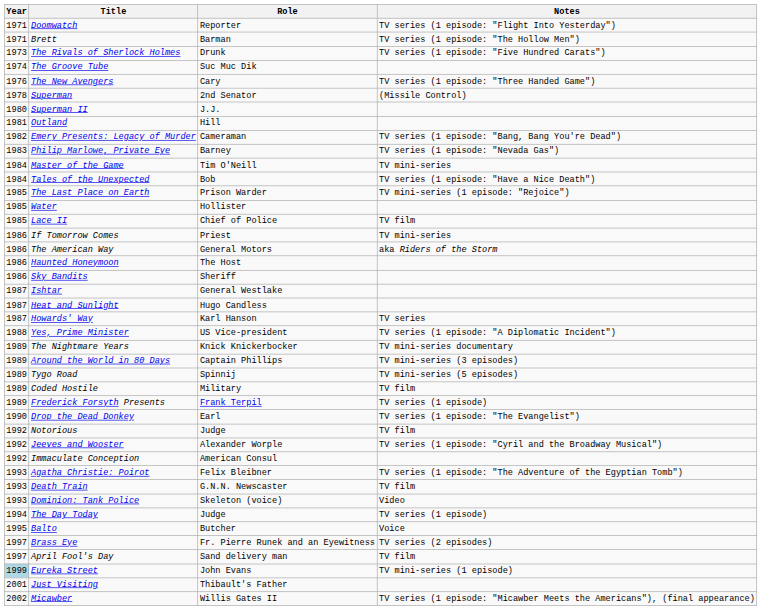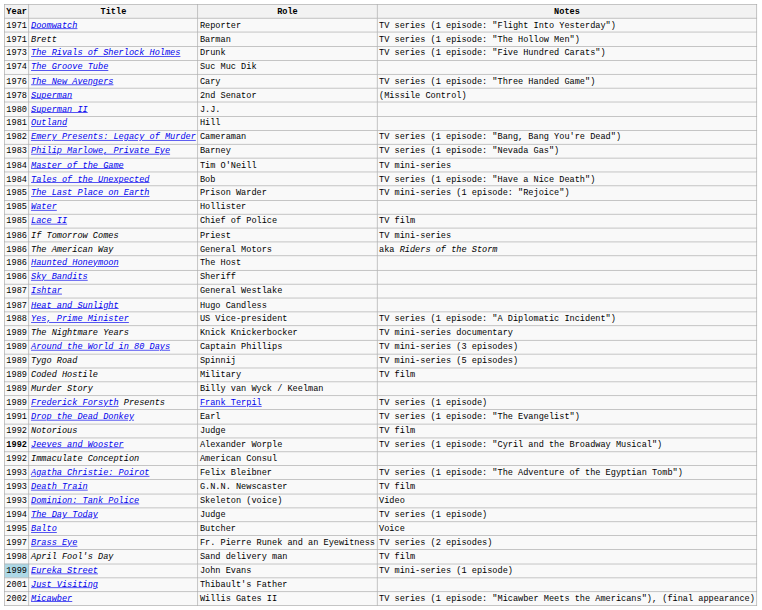 <table class="wikitable sortable">
 <tr>
 <th>Year</th>
 <th>Title</th>
 <th>Role</th>
 <th class="unsortable">Notes</th>
 </tr>
 <tr>
 <td>1971</td>
 <td><em><a href='#'>Doomwatch</a></em></td>
 <td>Reporter</td>
 <td>TV series (1 episode: "Flight Into Yesterday")</td>
 </tr>
 <tr>
 <td>1971</td>
 <td><em>Brett</em></td>
 <td>Barman</td>
 <td>TV series (1 episode: "The Hollow Men")</td>
 </tr>
 <tr>
 <td>1973</td>
 <td><em><a href='#'>The Rivals of Sherlock Holmes</a></em></td>
 <td>Drunk</td>
 <td>TV series (1 episode: "Five Hundred Carats")</td>
 </tr>
 <tr>
 <td>1974</td>
 <td><em><a href='#'>The Groove Tube</a></em></td>
 <td>Suc Muc Dik</td>
 <td></td>
 </tr>
 <tr>
 <td>1976</td>
 <td><em><a href='#'>The New Avengers</a></em></td>
 <td>Cary</td>
 <td>TV series (1 episode: "Three Handed Game")</td>
 </tr>
 <tr>
 <td>1978</td>
 <td><em><a href='#'>Superman</a></em></td>
 <td>2nd Senator</td>
 <td>(Missile Control)</td>
 </tr>
 <tr>
 <td>1980</td>
 <td><em><a href='#'>Superman II</a></em></td>
 <td>J.J.</td>
 <td></td>
 </tr>
 <tr>
 <td>1981</td>
 <td><em><a href='#'>Outland</a></em></td>
 <td>Hill</td>
 <td></td>
 </tr>
 <tr>
 <td>1982</td>
 <td><em><a href='#'>Emery Presents: Legacy of Murder</a></em></td>
 <td>Cameraman</td>
 <td>TV series (1 episode: "Bang, Bang You're Dead")</td>
 </tr>
 <tr>
 <td>1983</td>
 <td><em><a href='#'>Philip Marlowe, Private Eye</a></em></td>
 <td>Barney</td>
 <td>TV series (1 episode: "Nevada Gas")</td>
 </tr>
 <tr>
 <td>1984</td>
 <td><em><a href='#'>Master of the Game</a></em></td>
 <td>Tim O'Neill</td>
 <td>TV mini-series</td>
 </tr>
 <tr>
 <td>1984</td>
 <td><em><a href='#'>Tales of the Unexpected</a></em></td>
 <td>Bob</td>
 <td>TV series (1 episode: "Have a Nice Death")</td>
 </tr>
 <tr>
 <td>1985</td>
 <td><em><a href='#'>The Last Place on Earth</a></em></td>
 <td>Prison Warder</td>
 <td>TV mini-series (1 episode: "Rejoice")</td>
 </tr>
 <tr>
 <td>1985</td>
 <td><em><a href='#'>Water</a></em></td>
 <td>Hollister</td>
 <td></td>
 </tr>
 <tr>
 <td>1985</td>
 <td><em><a href='#'>Lace II</a></em></td>
 <td>Chief of Police</td>
 <td>TV film</td>
 </tr>
 <tr>
 <td>1986</td>
 <td><em>If Tomorrow Comes</em></td>
 <td>Priest</td>
 <td>TV mini-series</td>
 </tr>
 <tr>
 <td>1986</td>
 <td><em>The American Way</em></td>
 <td>General Motors</td>
 <td>aka <em>Riders of the Storm</em></td>
 </tr>
 <tr>
 <td>1986</td>
 <td><em><a href='#'>Haunted Honeymoon</a></em></td>
 <td>The Host</td>
 <td></td>
 </tr>
 <tr>
 <td>1986</td>
 <td><em><a href='#'>Sky Bandits</a></em></td>
 <td>Sheriff</td>
 <td></td>
 </tr>
 <tr>
 <td>1987</td>
 <td><em><a href='#'>Ishtar</a></em></td>
 <td>General Westlake</td>
 <td></td>
 </tr>
 <tr>
 <td>1987</td>
 <td><em><a href='#'>Heat and Sunlight</a></em></td>
 <td>Hugo Candless</td>
 <td></td>
 </tr>
 <tr>
-<td>1987</td>
-<td><em><a href='#'>Howards' Way</a></em></td>
-<td>Karl Hanson</td>
-<td>TV series</td>
-</tr>
-<tr>
 <td>1988</td>
 <td><em><a href='#'>Yes, Prime Minister</a></em></td>
 <td>US Vice-president</td>
 <td>TV series (1 episode: "A Diplomatic Incident")</td>
 </tr>
 <tr>
 <td>1989</td>
 <td><em>The Nightmare Years</em></td>
 <td>Knick Knickerbocker</td>
 <td>TV mini-series documentary</td>
 </tr>
 <tr>
 <td>1989</td>
 <td><em><a href='#'>Around the World in 80 Days</a></em></td>
 <td>Captain Phillips</td>
 <td>TV mini-series (3 episodes)</td>
 </tr>
 <tr>
 <td>1989</td>
 <td><em>Tygo Road</em></td>
 <td>Spinnij</td>
 <td>TV mini-series (5 episodes)</td>
 </tr>
 <tr>
 <td>1989</td>
 <td><em>Coded Hostile</em></td>
 <td>Military</td>
 <td>TV film</td>
 </tr>
 <tr>
 <td>1989</td>
+<td><em>Murder Story</em></td>
+<td>Billy van Wyck / Keelman</td>
+<td></td>
+</tr>
+<tr>
+<td>1989</td>
 <td><em><a href='#'>Frederick Forsyth</a> Presents</em></td>
 <td><a href='#'>Frank Terpil</a></td>
 <td>TV series (1 episode)</td>
 </tr>
 <tr>
-<td>1990</td>
+<td>1991</td>
 <td><em><a href='#'>Drop the Dead Donkey</a></em></td>
 <td>Earl</td>
 <td>TV series (1 episode: "The Evangelist")</td>
 </tr>
 <tr>
 <td>1992</td>
 <td><em>Notorious</em></td>
 <td>Judge</td>
 <td>TV film</td>
 </tr>
 <tr>
-<td>1992</td>
+<td><strong>1992</strong></td>
 <td><em><a href='#'>Jeeves and Wooster</a></em></td>
 <td>Alexander Worple</td>
 <td>TV series (1 episode: "Cyril and the Broadway Musical")</td>
 </tr>
 <tr>
 <td>1992</td>
 <td><em>Immaculate Conception</em></td>
 <td>American Consul</td>
 <td></td>
 </tr>
 <tr>
 <td>1993</td>
 <td><em><a href='#'>Agatha Christie: Poirot</a></em></td>
 <td>Felix Bleibner</td>
 <td>TV series (1 episode: "The Adventure of the Egyptian Tomb")</td>
 </tr>
 <tr>
 <td>1993</td>
 <td><em><a href='#'>Death Train</a></em></td>
 <td>G.N.N. Newscaster</td>
 <td>TV film</td>
 </tr>
 <tr>
 <td>1993</td>
 <td><em><a href='#'>Dominion: Tank Police</a></em></td>
 <td>Skeleton (voice)</td>
 <td>Video</td>
 </tr>
 <tr>
 <td>1994</td>
 <td><em><a href='#'>The Day Today</a></em></td>
 <td>Judge</td>
 <td>TV series (1 episode)</td>
 </tr>
 <tr>
 <td>1995</td>
 <td><em><a href='#'>Balto</a></em></td>
 <td>Butcher</td>
 <td>Voice</td>
 </tr>
 <tr>
 <td>1997</td>
 <td><em><a href='#'>Brass Eye</a></em></td>
 <td>Fr. Pierre Runek and an Eyewitness</td>
 <td>TV series (2 episodes)</td>
 </tr>
 <tr>
-<td>1997</td>
+<td>1998</td>
 <td><em>April Fool's Day</em></td>
 <td>Sand delivery man</td>
 <td>TV film</td>
 </tr>
 <tr>
 <td style="background: lightblue;">1999</td>
 <td><em><a href='#'>Eureka Street</a></em></td>
 <td>John Evans</td>
 <td>TV mini-series (1 episode)</td>
 </tr>
 <tr>
 <td>2001</td>
 <td><em><a href='#'>Just Visiting</a></em></td>
 <td>Thibault's Father</td>
 <td></td>
 </tr>
 <tr>
 <td>2002</td>
 <td><em><a href='#'>Micawber</a></em></td>
 <td>Willis Gates II</td>
 <td>TV series (1 episode: "Micawber Meets the Americans"), (final appearance)</td>
 </tr>
 </table>
